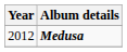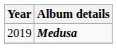 <table class="wikitable">
 <tr>
 <th colspan=1>Year</th>
 <th colspan=1>Album details</th>
 </tr>
 <tr style=font-size:smaller;>
 </tr>
 <tr>
-<td>2012</td>
+<td>2019</td>
 <td><strong><em>Medusa</em></strong></td>
 </tr>
 <tr>
 </tr>
 </table>
